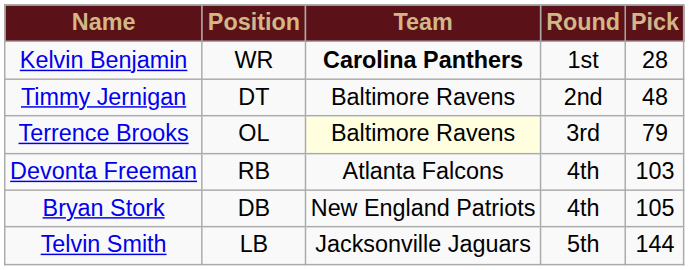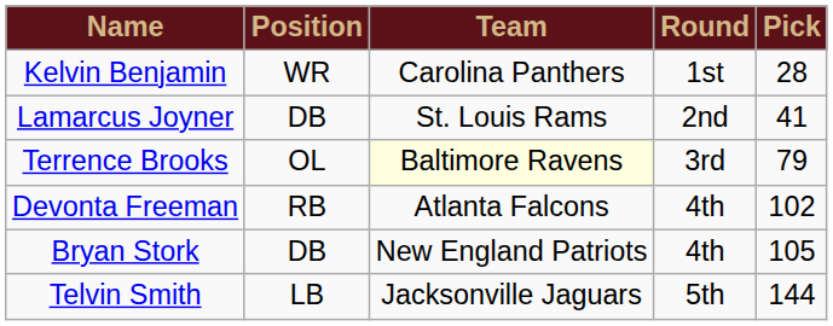 <table class="wikitable" style="text-align: center;">
 <tr>
 <th style="background:#5a1118; color:#d3b787;">Name</th>
 <th style="background:#5a1118; color:#d3b787;">Position</th>
 <th style="background:#5a1118; color:#d3b787;">Team</th>
 <th style="background:#5a1118; color:#d3b787;">Round</th>
 <th style="background:#5a1118; color:#d3b787;">Pick</th>
 </tr>
 <tr>
 <td><a href='#'>Kelvin Benjamin</a></td>
 <td>WR</td>
-<td><strong>Carolina Panthers</strong></td>
+<td>Carolina Panthers</td>
 <td>1st</td>
 <td>28</td>
 </tr>
 <tr>
-<td><a href='#'>Timmy Jernigan</a></td>
-<td>DT</td>
-<td>Baltimore Ravens</td>
+<td><a href='#'>Lamarcus Joyner</a></td>
+<td>DB</td>
+<td>St. Louis Rams</td>
 <td>2nd</td>
-<td>48</td>
+<td>41</td>
 </tr>
 <tr>
 <td><a href='#'>Terrence Brooks</a></td>
 <td>OL</td>
 <td style="background: lightyellow;">Baltimore Ravens</td>
 <td>3rd</td>
 <td>79</td>
 </tr>
 <tr>
 <td><a href='#'>Devonta Freeman</a></td>
 <td>RB</td>
 <td>Atlanta Falcons</td>
 <td>4th</td>
-<td>103</td>
+<td>102</td>
 </tr>
 <tr>
 <td><a href='#'>Bryan Stork</a></td>
 <td>DB</td>
 <td>New England Patriots</td>
 <td>4th</td>
 <td>105</td>
 </tr>
 <tr>
 <td><a href='#'>Telvin Smith</a></td>
 <td>LB</td>
 <td>Jacksonville Jaguars</td>
 <td>5th</td>
 <td>144</td>
 </tr>
 </table>
